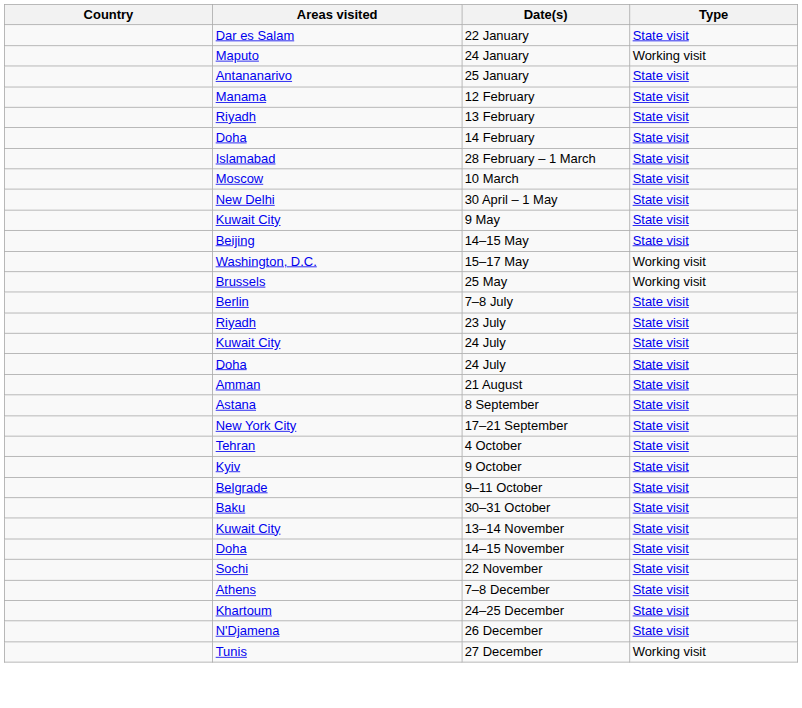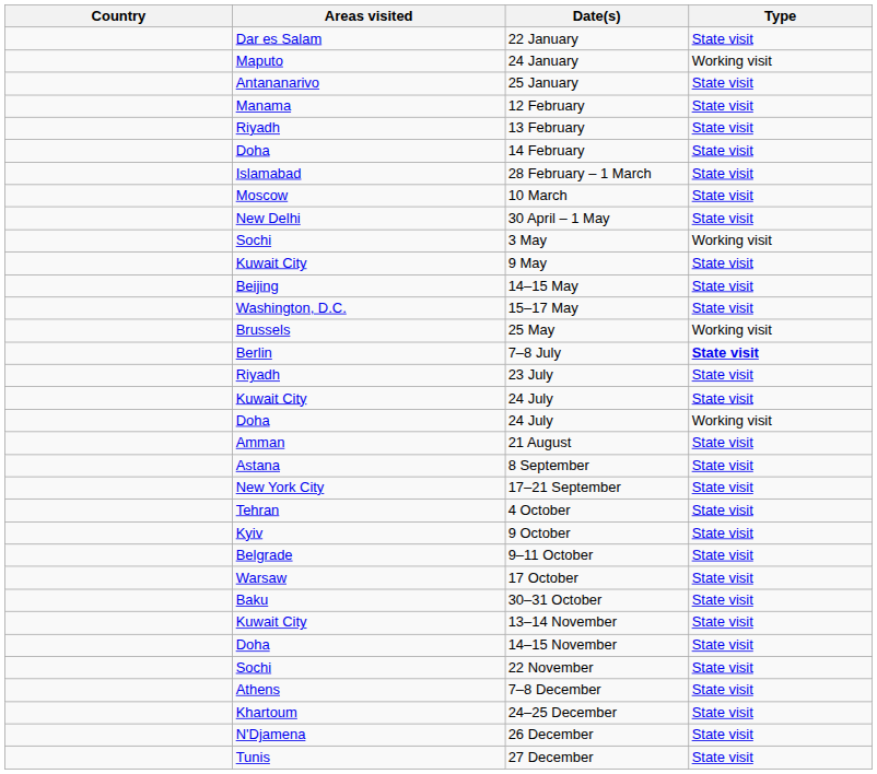 <table class="wikitable" style="margin: 1em auto 1em auto">
 <tr>
 <th width=250>Country</th>
 <th width=300>Areas visited</th>
 <th width=200>Date(s)</th>
 <th width=200>Type</th>
 </tr>
 <tr>
 <td></td>
 <td><a href='#'>Dar es Salam</a></td>
 <td>22 January</td>
 <td><a href='#'>State visit</a></td>
 </tr>
 <tr>
 <td></td>
 <td><a href='#'>Maputo</a></td>
 <td>24 January</td>
 <td>Working visit</td>
 </tr>
 <tr>
 <td></td>
 <td><a href='#'>Antananarivo</a></td>
 <td>25 January</td>
 <td><a href='#'>State visit</a></td>
 </tr>
 <tr>
 <td></td>
 <td><a href='#'>Manama</a></td>
 <td>12 February</td>
 <td><a href='#'>State visit</a></td>
 </tr>
 <tr>
 <td></td>
 <td><a href='#'>Riyadh</a></td>
 <td>13 February</td>
 <td><a href='#'>State visit</a></td>
 </tr>
 <tr>
 <td></td>
 <td><a href='#'>Doha</a></td>
 <td>14 February</td>
 <td><a href='#'>State visit</a></td>
 </tr>
 <tr>
 <td></td>
 <td><a href='#'>Islamabad</a></td>
 <td>28 February – 1 March</td>
 <td><a href='#'>State visit</a></td>
 </tr>
 <tr>
 <td></td>
 <td><a href='#'>Moscow</a></td>
 <td>10 March</td>
 <td><a href='#'>State visit</a></td>
 </tr>
 <tr>
 <td></td>
 <td><a href='#'>New Delhi</a></td>
 <td>30 April – 1 May</td>
 <td><a href='#'>State visit</a></td>
 </tr>
 <tr>
 <td></td>
+<td><a href='#'>Sochi</a></td>
+<td>3 May</td>
+<td>Working visit</td>
+</tr>
+<tr>
+<td></td>
 <td><a href='#'>Kuwait City</a></td>
 <td>9 May</td>
 <td><a href='#'>State visit</a></td>
 </tr>
 <tr>
 <td></td>
 <td><a href='#'>Beijing</a></td>
 <td>14–15 May</td>
 <td><a href='#'>State visit</a></td>
 </tr>
 <tr>
 <td></td>
 <td><a href='#'>Washington, D.C.</a></td>
 <td>15–17 May</td>
-<td>Working visit</td>
+<td><a href='#'>State visit</a></td>
 </tr>
 <tr>
 <td></td>
 <td><a href='#'>Brussels</a></td>
 <td>25 May</td>
 <td>Working visit</td>
 </tr>
 <tr>
 <td></td>
 <td><a href='#'>Berlin</a></td>
 <td>7–8 July</td>
-<td><a href='#'>State visit</a></td>
+<td><strong><a href='#'>State visit</a></strong></td>
 </tr>
 <tr>
 <td></td>
 <td><a href='#'>Riyadh</a></td>
 <td>23 July</td>
 <td><a href='#'>State visit</a></td>
 </tr>
 <tr>
 <td></td>
 <td><a href='#'>Kuwait City</a></td>
 <td>24 July</td>
 <td><a href='#'>State visit</a></td>
 </tr>
 <tr>
 <td></td>
 <td><a href='#'>Doha</a></td>
 <td>24 July</td>
-<td><a href='#'>State visit</a></td>
+<td>Working visit</td>
 </tr>
 <tr>
 <td></td>
 <td><a href='#'>Amman</a></td>
 <td>21 August</td>
 <td><a href='#'>State visit</a></td>
 </tr>
 <tr>
 <td></td>
 <td><a href='#'>Astana</a></td>
 <td>8 September</td>
 <td><a href='#'>State visit</a></td>
 </tr>
 <tr>
 <td></td>
 <td><a href='#'>New York City</a></td>
 <td>17–21 September</td>
 <td><a href='#'>State visit</a></td>
 </tr>
 <tr>
 <td></td>
 <td><a href='#'>Tehran</a></td>
 <td>4 October</td>
 <td><a href='#'>State visit</a></td>
 </tr>
 <tr>
 <td></td>
 <td><a href='#'>Kyiv</a></td>
 <td>9 October</td>
 <td><a href='#'>State visit</a></td>
 </tr>
 <tr>
 <td></td>
 <td><a href='#'>Belgrade</a></td>
 <td>9–11 October</td>
+<td><a href='#'>State visit</a></td>
+</tr>
+<tr>
+<td></td>
+<td><a href='#'>Warsaw</a></td>
+<td>17 October</td>
 <td><a href='#'>State visit</a></td>
 </tr>
 <tr>
 <td></td>
 <td><a href='#'>Baku</a></td>
 <td>30–31 October</td>
 <td><a href='#'>State visit</a></td>
 </tr>
 <tr>
 <td></td>
 <td><a href='#'>Kuwait City</a></td>
 <td>13–14 November</td>
 <td><a href='#'>State visit</a></td>
 </tr>
 <tr>
 <td></td>
 <td><a href='#'>Doha</a></td>
 <td>14–15 November</td>
 <td><a href='#'>State visit</a></td>
 </tr>
 <tr>
 <td></td>
 <td><a href='#'>Sochi</a></td>
 <td>22 November</td>
 <td><a href='#'>State visit</a></td>
 </tr>
 <tr>
 <td></td>
 <td><a href='#'>Athens</a></td>
 <td>7–8 December</td>
 <td><a href='#'>State visit</a></td>
 </tr>
 <tr>
 <td></td>
 <td><a href='#'>Khartoum</a></td>
 <td>24–25 December</td>
 <td><a href='#'>State visit</a></td>
 </tr>
 <tr>
 <td></td>
 <td><a href='#'>N'Djamena</a></td>
 <td>26 December</td>
 <td><a href='#'>State visit</a></td>
 </tr>
 <tr>
 <td></td>
 <td><a href='#'>Tunis</a></td>
 <td>27 December</td>
-<td>Working visit</td>
+<td><a href='#'>State visit</a></td>
 </tr>
 </table>
